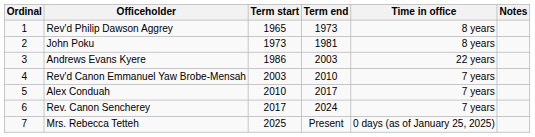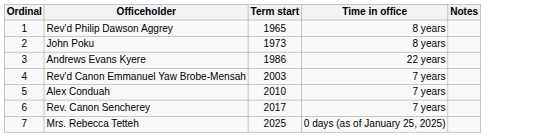 <table class="wikitable">
 <tr>
 <th>Ordinal</th>
 <th>Officeholder</th>
 <th>Term start</th>
-<th>Term end</th>
 <th>Time in office</th>
 <th>Notes</th>
 </tr>
 <tr>
 <td align=center>1</td>
 <td>Rev'd Philip Dawson Aggrey</td>
 <td align=center>1965</td>
-<td align=center>1973</td>
 <td align=right>8 years</td>
 <td></td>
 </tr>
 <tr>
 <td align=center>2</td>
 <td>John Poku</td>
 <td align=center>1973</td>
-<td align=center>1981</td>
 <td align=right>8 years</td>
 <td></td>
 </tr>
 <tr>
 <td align=center>3</td>
 <td>Andrews Evans Kyere</td>
 <td align=center>1986</td>
-<td align=center>2003</td>
 <td align=right>22 years</td>
 <td></td>
 </tr>
 <tr>
 <td align=center>4</td>
 <td>Rev'd Canon Emmanuel Yaw Brobe-Mensah</td>
 <td align=center>2003</td>
-<td align=center>2010</td>
 <td align=right>7 years</td>
 <td></td>
 </tr>
 <tr>
 <td align=center>5</td>
 <td>Alex Conduah</td>
 <td align=center>2010</td>
-<td align=center>2017</td>
 <td align=right>7 years</td>
 <td></td>
 </tr>
 <tr>
 <td align=center>6</td>
 <td>Rev. Canon Sencherey</td>
 <td align=center>2017</td>
-<td align=center>2024</td>
 <td align=right>7 years</td>
 <td></td>
 </tr>
 <tr>
 <td align=center>7</td>
 <td>Mrs. Rebecca Tetteh</td>
 <td align=center>2025</td>
-<td align=center>Present</td>
 <td align=right>0 days (as of January 25, 2025)</td>
 <td></td>
 </tr>
 </table>
